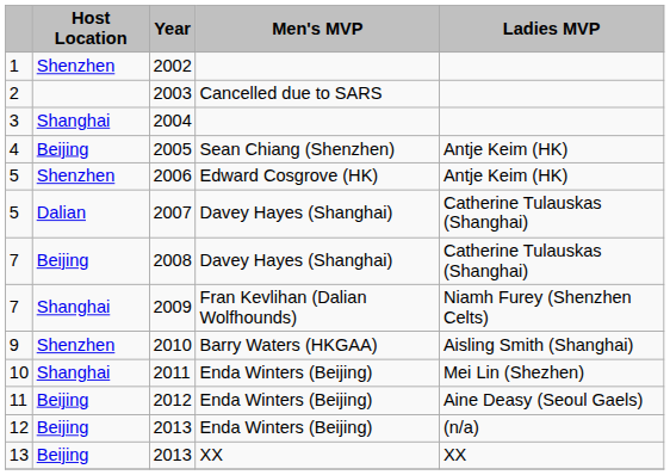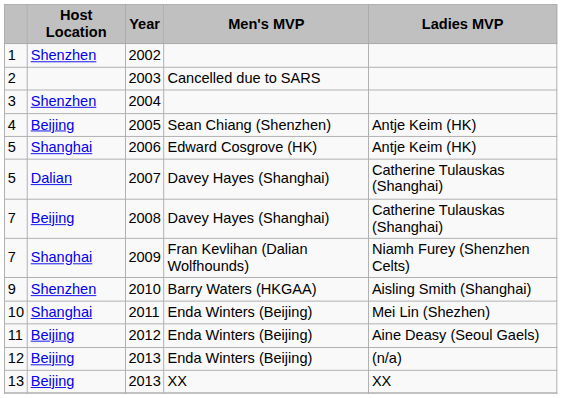 <table class="wikitable">
 <tr>
 <th style="background:silver;"></th>
 <th style="background:silver;"><strong>Host Location</strong></th>
 <th style="background:silver;"><strong>Year</strong></th>
 <th style="background:silver;"><strong>Men's MVP</strong></th>
 <th style="background:silver;"><strong>Ladies MVP</strong></th>
 </tr>
 <tr>
 <td>1</td>
 <td><a href='#'>Shenzhen</a></td>
 <td>2002</td>
 <td></td>
 <td></td>
 </tr>
 <tr>
 <td>2</td>
 <td></td>
 <td>2003</td>
 <td>Cancelled due to SARS</td>
 <td></td>
 </tr>
 <tr>
 <td>3</td>
-<td><a href='#'>Shanghai</a></td>
+<td><a href='#'>Shenzhen</a></td>
 <td>2004</td>
 <td></td>
 <td></td>
 </tr>
 <tr>
 <td>4</td>
 <td><a href='#'>Beijing</a></td>
 <td>2005</td>
 <td>Sean Chiang (Shenzhen)</td>
 <td>Antje Keim (HK)</td>
 </tr>
 <tr>
 <td>5</td>
-<td><a href='#'>Shenzhen</a></td>
+<td><a href='#'>Shanghai</a></td>
 <td>2006</td>
 <td>Edward Cosgrove (HK)</td>
 <td>Antje Keim (HK)</td>
 </tr>
 <tr>
 <td>5</td>
 <td><a href='#'>Dalian</a></td>
 <td>2007</td>
 <td>Davey Hayes (Shanghai)</td>
 <td>Catherine Tulauskas (Shanghai)</td>
 </tr>
 <tr>
 <td>7</td>
 <td><a href='#'>Beijing</a></td>
 <td>2008</td>
 <td>Davey Hayes (Shanghai)</td>
 <td>Catherine Tulauskas (Shanghai)</td>
 </tr>
 <tr>
 <td>7</td>
 <td><a href='#'>Shanghai</a></td>
 <td>2009</td>
 <td>Fran Kevlihan (Dalian Wolfhounds)</td>
 <td>Niamh Furey (Shenzhen Celts)</td>
 </tr>
 <tr>
 <td>9</td>
 <td><a href='#'>Shenzhen</a></td>
 <td>2010</td>
 <td>Barry Waters (HKGAA)</td>
 <td>Aisling Smith (Shanghai)</td>
 </tr>
 <tr>
 <td>10</td>
 <td><a href='#'>Shanghai</a></td>
 <td>2011</td>
 <td>Enda Winters (Beijing)</td>
 <td>Mei Lin (Shezhen)</td>
 </tr>
 <tr>
 <td>11</td>
 <td><a href='#'>Beijing</a></td>
 <td>2012</td>
 <td>Enda Winters (Beijing)</td>
 <td>Aine Deasy (Seoul Gaels)</td>
 </tr>
 <tr>
 <td>12</td>
 <td><a href='#'>Beijing</a></td>
 <td>2013</td>
 <td>Enda Winters (Beijing)</td>
 <td>(n/a)</td>
 </tr>
 <tr>
 <td>13</td>
 <td><a href='#'>Beijing</a></td>
 <td>2013</td>
 <td>XX</td>
 <td>XX</td>
 </tr>
 <tr>
 </tr>
 </table>
